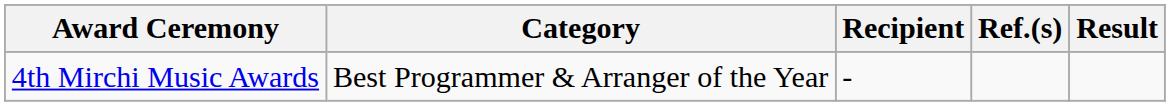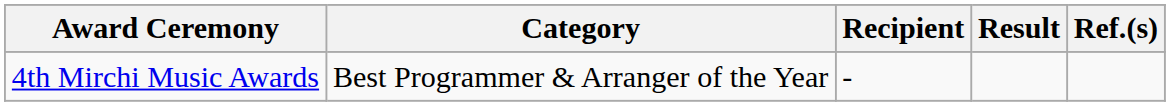 <table class="wikitable">
 <tr>
 <th>Award Ceremony</th>
 <th>Category</th>
 <th>Recipient</th>
+<th>Result</th>
 <th>Ref.(s)</th>
-<th>Result</th>
 </tr>
 <tr>
 <td><a href='#'>4th Mirchi Music Awards</a></td>
 <td>Best Programmer & Arranger of the Year</td>
 <td>-</td>
 <td></td>
 <td></td>
 </tr>
 </table>
